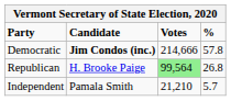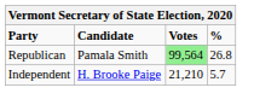 <table class="wikitable">
 <tr>
 <th colspan="4">Vermont Secretary of State Election, 2020</th>
 </tr>
 <tr>
 <td><strong>Party</strong></td>
 <td><strong>Candidate</strong></td>
 <td><strong>Votes</strong></td>
 <td><strong>%</strong></td>
 </tr>
 <tr>
-<td>Democratic</td>
-<td><strong>Jim Condos (inc.)</strong></td>
-<td>214,666</td>
-<td>57.8</td>
-</tr>
-<tr>
 <td>Republican</td>
-<td><a href='#'>H. Brooke Paige</a></td>
+<td>Pamala Smith</td>
 <td style="background: lightgreen;">99,564</td>
 <td>26.8</td>
 </tr>
 <tr>
 <td>Independent</td>
-<td>Pamala Smith</td>
+<td><a href='#'>H. Brooke Paige</a></td>
 <td>21,210</td>
 <td>5.7</td>
 </tr>
 </table>
